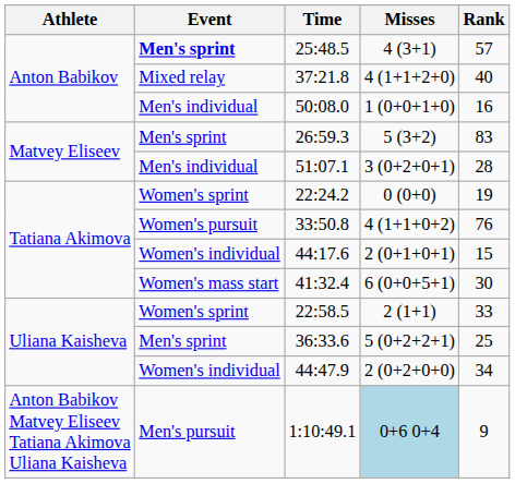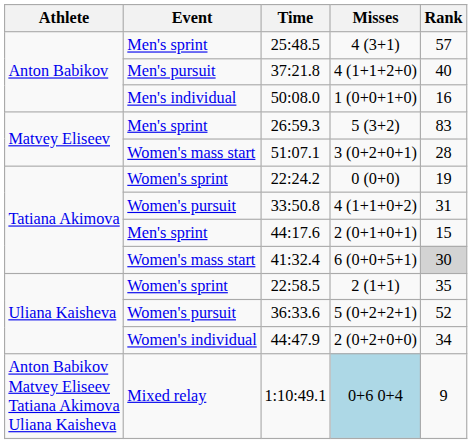 <table class="wikitable" style="font-size:90%">
 <tr>
 <th>Athlete</th>
 <th>Event</th>
 <th>Time</th>
 <th>Misses</th>
 <th>Rank</th>
 </tr>
 <tr align=center>
 <td align=left rowspan=3><a href='#'>Anton Babikov</a></td>
-<td align=left><strong><a href='#'>Men's sprint</a></strong></td>
+<td align=left><a href='#'>Men's sprint</a></td>
 <td>25:48.5</td>
 <td>4 (3+1)</td>
 <td>57</td>
 </tr>
 <tr align=center>
-<td align=left><a href='#'>Mixed relay</a></td>
+<td align=left><a href='#'>Men's pursuit</a></td>
 <td>37:21.8</td>
 <td>4 (1+1+2+0)</td>
 <td>40</td>
 </tr>
 <tr align=center>
 <td align=left><a href='#'>Men's individual</a></td>
 <td>50:08.0</td>
 <td>1 (0+0+1+0)</td>
 <td>16</td>
 </tr>
 <tr align=center>
 <td align=left rowspan=2><a href='#'>Matvey Eliseev</a></td>
 <td align=left><a href='#'>Men's sprint</a></td>
 <td>26:59.3</td>
 <td>5 (3+2)</td>
 <td>83</td>
 </tr>
 <tr align=center>
-<td align=left><a href='#'>Men's individual</a></td>
+<td align=left><a href='#'>Women's mass start</a></td>
 <td>51:07.1</td>
 <td>3 (0+2+0+1)</td>
 <td>28</td>
 </tr>
 <tr align=center>
 <td align=left rowspan=4><a href='#'>Tatiana Akimova</a></td>
 <td align=left><a href='#'>Women's sprint</a></td>
 <td>22:24.2</td>
 <td>0 (0+0)</td>
 <td>19</td>
 </tr>
 <tr align=center>
 <td align=left><a href='#'>Women's pursuit</a></td>
 <td>33:50.8</td>
 <td>4 (1+1+0+2)</td>
-<td>76</td>
+<td>31</td>
 </tr>
 <tr align=center>
-<td align=left><a href='#'>Women's individual</a></td>
+<td align=left><a href='#'>Men's sprint</a></td>
 <td>44:17.6</td>
 <td>2 (0+1+0+1)</td>
 <td>15</td>
 </tr>
 <tr align=center>
 <td align=left><a href='#'>Women's mass start</a></td>
 <td>41:32.4</td>
 <td>6 (0+0+5+1)</td>
-<td>30</td>
+<td style="background: lightgrey;">30</td>
 </tr>
 <tr align=center>
 <td align=left rowspan=3><a href='#'>Uliana Kaisheva</a></td>
 <td align=left><a href='#'>Women's sprint</a></td>
 <td>22:58.5</td>
 <td>2 (1+1)</td>
-<td>33</td>
+<td>35</td>
 </tr>
 <tr align=center>
-<td align=left><a href='#'>Men's sprint</a></td>
+<td align=left><a href='#'>Women's pursuit</a></td>
 <td>36:33.6</td>
 <td>5 (0+2+2+1)</td>
-<td>25</td>
+<td>52</td>
 </tr>
 <tr align=center>
 <td align=left><a href='#'>Women's individual</a></td>
 <td>44:47.9</td>
 <td>2 (0+2+0+0)</td>
 <td>34</td>
 </tr>
 <tr align=center>
 <td align=left><a href='#'>Anton Babikov</a><br><a href='#'>Matvey Eliseev</a><br><a href='#'>Tatiana Akimova</a><br><a href='#'>Uliana Kaisheva</a></td>
-<td align=left><a href='#'>Men's pursuit</a></td>
+<td align=left><a href='#'>Mixed relay</a></td>
 <td>1:10:49.1</td>
 <td style="background: lightblue;">0+6 0+4</td>
 <td>9</td>
 </tr>
 </table>
